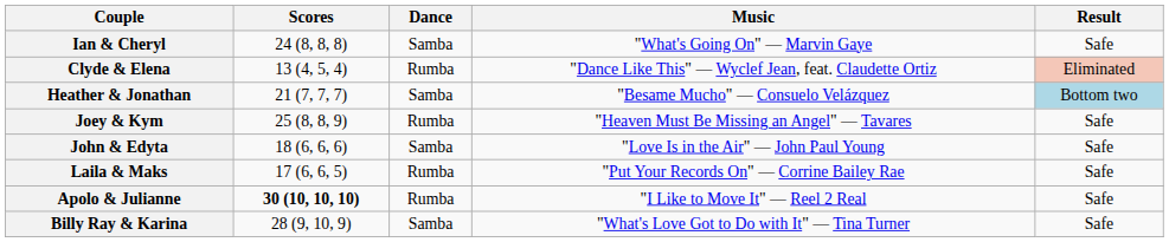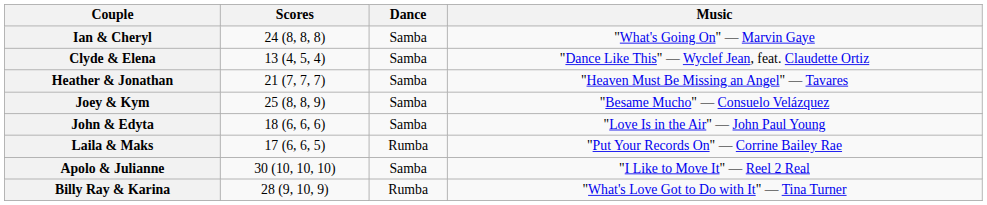 <table class="wikitable sortable" style="text-align:center; width:90%">
 <tr>
 <th scope="col">Couple</th>
 <th scope="col">Scores</th>
 <th scope="col" class="unsortable">Dance</th>
 <th scope="col" class="unsortable">Music</th>
-<th scope="col" class="unsortable">Result</th>
 </tr>
 <tr>
 <th scope="row">Ian & Cheryl</th>
 <td>24 (8, 8, 8)</td>
 <td>Samba</td>
 <td>"<a href='#'>What's Going On</a>" — <a href='#'>Marvin Gaye</a></td>
-<td>Safe</td>
 </tr>
 <tr>
 <th scope="row">Clyde & Elena</th>
 <td>13 (4, 5, 4)</td>
-<td>Rumba</td>
+<td>Samba</td>
 <td>"<a href='#'>Dance Like This</a>" — <a href='#'>Wyclef Jean</a>, feat. <a href='#'>Claudette Ortiz</a></td>
-<td bgcolor=f4c7b8>Eliminated</td>
 </tr>
 <tr>
 <th scope="row">Heather & Jonathan</th>
 <td>21 (7, 7, 7)</td>
 <td>Samba</td>
-<td>"<a href='#'>Besame Mucho</a>" — <a href='#'>Consuelo Velázquez</a></td>
-<td bgcolor=lightblue>Bottom two</td>
+<td>"<a href='#'>Heaven Must Be Missing an Angel</a>" — <a href='#'>Tavares</a></td>
 </tr>
 <tr>
 <th scope="row">Joey & Kym</th>
 <td>25 (8, 8, 9)</td>
-<td>Rumba</td>
-<td>"<a href='#'>Heaven Must Be Missing an Angel</a>" — <a href='#'>Tavares</a></td>
-<td>Safe</td>
+<td>Samba</td>
+<td>"<a href='#'>Besame Mucho</a>" — <a href='#'>Consuelo Velázquez</a></td>
 </tr>
 <tr>
 <th scope="row">John & Edyta</th>
 <td>18 (6, 6, 6)</td>
 <td>Samba</td>
 <td>"<a href='#'>Love Is in the Air</a>" — <a href='#'>John Paul Young</a></td>
-<td>Safe</td>
 </tr>
 <tr>
 <th scope="row">Laila & Maks</th>
 <td>17 (6, 6, 5)</td>
 <td>Rumba</td>
 <td>"<a href='#'>Put Your Records On</a>" — <a href='#'>Corrine Bailey Rae</a></td>
-<td>Safe</td>
 </tr>
 <tr>
 <th scope="row">Apolo & Julianne</th>
-<td><strong>30 (10, 10, 10)</strong></td>
-<td>Rumba</td>
+<td>30 (10, 10, 10)</td>
+<td>Samba</td>
 <td>"<a href='#'>I Like to Move It</a>" — <a href='#'>Reel 2 Real</a></td>
-<td>Safe</td>
 </tr>
 <tr>
 <th scope="row">Billy Ray & Karina</th>
 <td>28 (9, 10, 9)</td>
-<td>Samba</td>
+<td>Rumba</td>
 <td>"<a href='#'>What's Love Got to Do with It</a>" — <a href='#'>Tina Turner</a></td>
-<td>Safe</td>
 </tr>
 </table>
